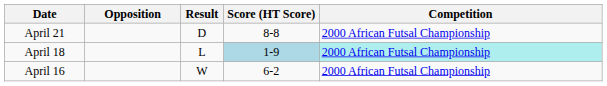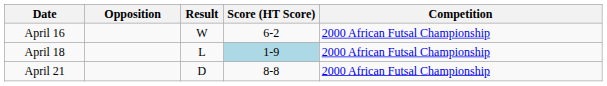 <table class="wikitable" style="text-align: center;">
 <tr>
 <th width="100">Date</th>
 <th width="120">Opposition</th>
 <th width="50">Result</th>
 <th width="120">Score (HT Score)</th>
 <th width="370">Competition</th>
 </tr>
 <tr>
+<td>April 16</td>
+<td align="left"></td>
+<td>W</td>
+<td>6-2</td>
+<td align="left"><a href='#'>2000 African Futsal Championship</a> </td>
+</tr>
+<tr>
+<td>April 18</td>
+<td align="left"></td>
+<td>L</td>
+<td style="background: lightblue;">1-9 </td>
+<td align="left"><a href='#'>2000 African Futsal Championship</a></td>
+</tr>
+<tr>
 <td>April 21</td>
 <td align="left"></td>
 <td>D</td>
 <td>8-8</td>
 <td align="left"><a href='#'>2000 African Futsal Championship</a></td>
 </tr>
-<tr>
-<td>April 18</td>
-<td align="left"></td>
-<td>L</td>
-<td style="background: lightblue;">1-9 </td>
-<td align="left" style="background: paleturquoise;"><a href='#'>2000 African Futsal Championship</a></td>
-</tr>
-<tr>
-<td>April 16</td>
-<td align="left"></td>
-<td>W</td>
-<td>6-2</td>
-<td align="left"><a href='#'>2000 African Futsal Championship</a> </td>
-</tr>
 </table>
